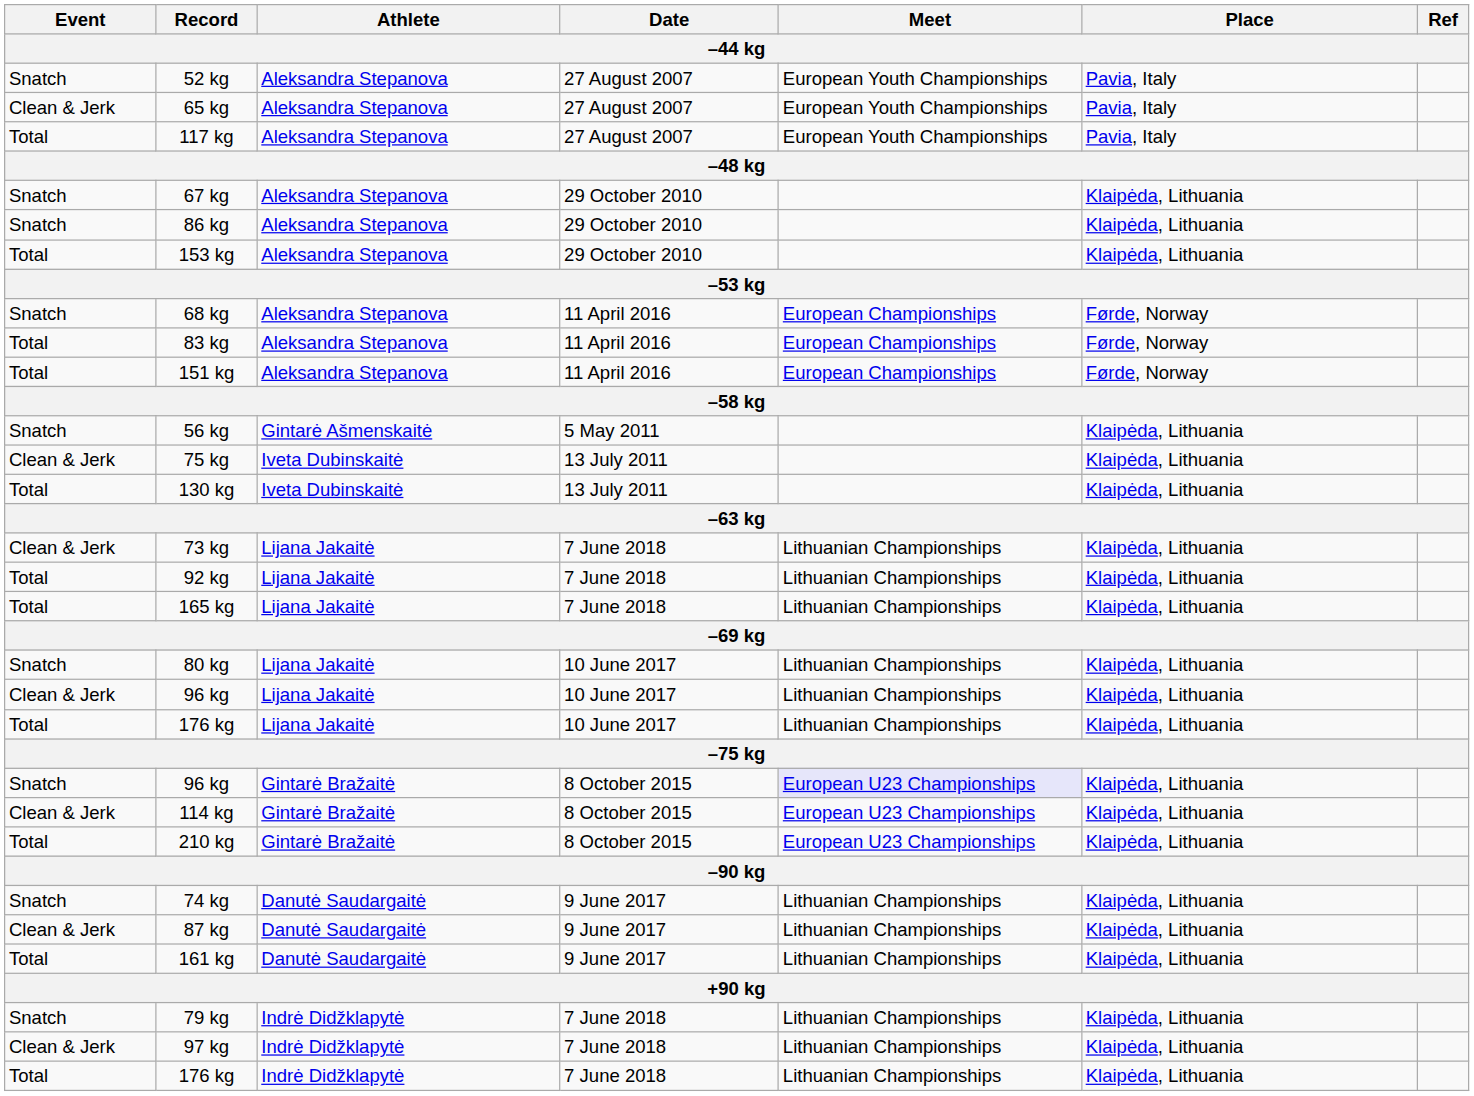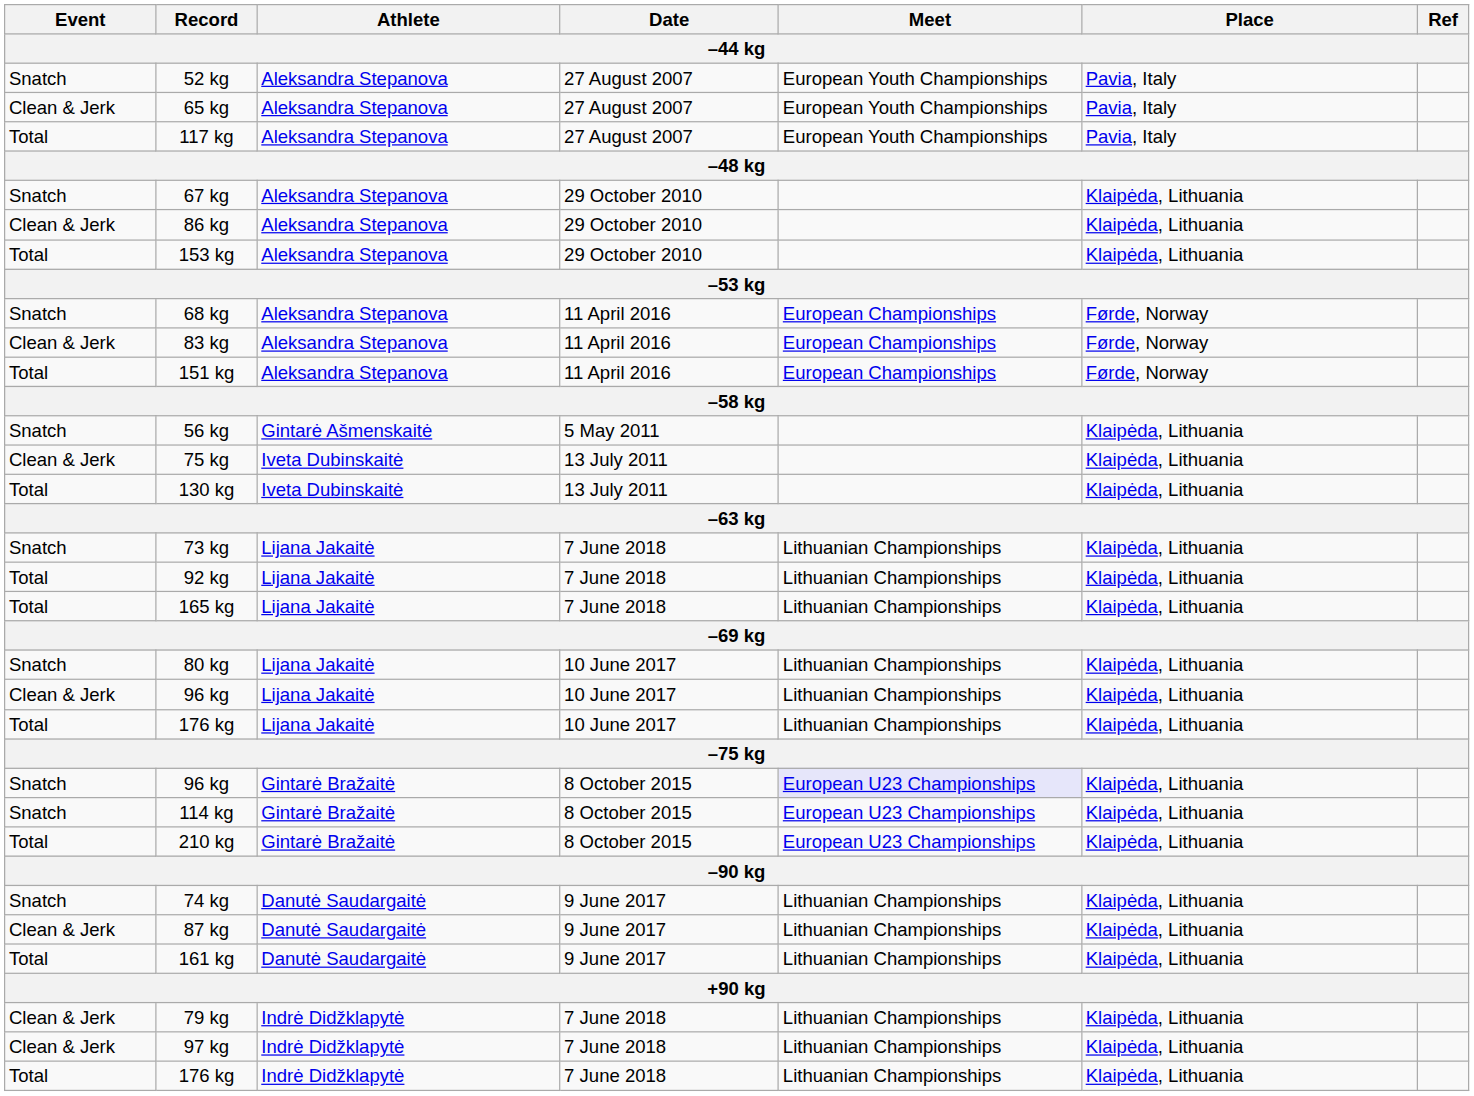 <table class="wikitable" style="font-size:95%; width: 95%;">
 <tr>
 <th width=9%>Event</th>
 <th width=6%>Record</th>
 <th width=18%>Athlete</th>
 <th width=13%>Date</th>
 <th width=18%>Meet</th>
 <th width=20%>Place</th>
 <th width=3%>Ref</th>
 </tr>
 <tr bgcolor="#DDDDDD">
 <th colspan="7">–44 kg</th>
 </tr>
 <tr>
 <td>Snatch</td>
 <td align="center">52 kg</td>
 <td><a href='#'>Aleksandra Stepanova</a></td>
 <td>27 August 2007</td>
 <td>European Youth Championships</td>
 <td><a href='#'>Pavia</a>, Italy</td>
 <td></td>
 </tr>
 <tr>
 <td>Clean & Jerk</td>
 <td align="center">65 kg</td>
 <td><a href='#'>Aleksandra Stepanova</a></td>
 <td>27 August 2007</td>
 <td>European Youth Championships</td>
 <td><a href='#'>Pavia</a>, Italy</td>
 <td></td>
 </tr>
 <tr>
 <td>Total</td>
 <td align="center">117 kg</td>
 <td><a href='#'>Aleksandra Stepanova</a></td>
 <td>27 August 2007</td>
 <td>European Youth Championships</td>
 <td><a href='#'>Pavia</a>, Italy</td>
 <td></td>
 </tr>
 <tr bgcolor="#DDDDDD">
 <th colspan="7">–48 kg</th>
 </tr>
 <tr>
 <td>Snatch</td>
 <td align="center">67 kg</td>
 <td><a href='#'>Aleksandra Stepanova</a></td>
 <td>29 October 2010</td>
 <td></td>
 <td><a href='#'>Klaipėda</a>, Lithuania</td>
 <td></td>
 </tr>
 <tr>
-<td>Snatch</td>
+<td>Clean & Jerk</td>
 <td align="center">86 kg</td>
 <td><a href='#'>Aleksandra Stepanova</a></td>
 <td>29 October 2010</td>
 <td></td>
 <td><a href='#'>Klaipėda</a>, Lithuania</td>
 <td></td>
 </tr>
 <tr>
 <td>Total</td>
 <td align="center">153 kg</td>
 <td><a href='#'>Aleksandra Stepanova</a></td>
 <td>29 October 2010</td>
 <td></td>
 <td><a href='#'>Klaipėda</a>, Lithuania</td>
 <td></td>
 </tr>
 <tr bgcolor="#DDDDDD">
 <th colspan="7">–53 kg</th>
 </tr>
 <tr>
 <td>Snatch</td>
 <td align="center">68 kg</td>
 <td><a href='#'>Aleksandra Stepanova</a></td>
 <td>11 April 2016</td>
 <td><a href='#'>European Championships</a></td>
 <td><a href='#'>Førde</a>, Norway</td>
 <td></td>
 </tr>
 <tr>
-<td>Total</td>
+<td>Clean & Jerk</td>
 <td align="center">83 kg</td>
 <td><a href='#'>Aleksandra Stepanova</a></td>
 <td>11 April 2016</td>
 <td><a href='#'>European Championships</a></td>
 <td><a href='#'>Førde</a>, Norway</td>
 <td></td>
 </tr>
 <tr>
 <td>Total</td>
 <td align="center">151 kg</td>
 <td><a href='#'>Aleksandra Stepanova</a></td>
 <td>11 April 2016</td>
 <td><a href='#'>European Championships</a></td>
 <td><a href='#'>Førde</a>, Norway</td>
 <td></td>
 </tr>
 <tr bgcolor="#DDDDDD">
 <th colspan="7">–58 kg</th>
 </tr>
 <tr>
 <td>Snatch</td>
 <td align="center">56 kg</td>
 <td><a href='#'>Gintarė Ašmenskaitė</a></td>
 <td>5 May 2011</td>
 <td></td>
 <td><a href='#'>Klaipėda</a>, Lithuania</td>
 <td></td>
 </tr>
 <tr>
 <td>Clean & Jerk</td>
 <td align="center">75 kg</td>
 <td><a href='#'>Iveta Dubinskaitė</a></td>
 <td>13 July 2011</td>
 <td></td>
 <td><a href='#'>Klaipėda</a>, Lithuania</td>
 <td></td>
 </tr>
 <tr>
 <td>Total</td>
 <td align="center">130 kg</td>
 <td><a href='#'>Iveta Dubinskaitė</a></td>
 <td>13 July 2011</td>
 <td></td>
 <td><a href='#'>Klaipėda</a>, Lithuania</td>
 <td></td>
 </tr>
 <tr bgcolor="#DDDDDD">
 <th colspan="7">–63 kg</th>
 </tr>
 <tr>
-<td>Clean & Jerk</td>
+<td>Snatch</td>
 <td align="center">73 kg</td>
 <td><a href='#'>Lijana Jakaitė</a></td>
 <td>7 June 2018</td>
 <td>Lithuanian Championships</td>
 <td><a href='#'>Klaipėda</a>, Lithuania</td>
 <td></td>
 </tr>
 <tr>
 <td>Total</td>
 <td align="center">92 kg</td>
 <td><a href='#'>Lijana Jakaitė</a></td>
 <td>7 June 2018</td>
 <td>Lithuanian Championships</td>
 <td><a href='#'>Klaipėda</a>, Lithuania</td>
 <td></td>
 </tr>
 <tr>
 <td>Total</td>
 <td align="center">165 kg</td>
 <td><a href='#'>Lijana Jakaitė</a></td>
 <td>7 June 2018</td>
 <td>Lithuanian Championships</td>
 <td><a href='#'>Klaipėda</a>, Lithuania</td>
 <td></td>
 </tr>
 <tr bgcolor="#DDDDDD">
 <th colspan="7">–69 kg</th>
 </tr>
 <tr>
 <td>Snatch</td>
 <td align="center">80 kg</td>
 <td><a href='#'>Lijana Jakaitė</a></td>
 <td>10 June 2017</td>
 <td>Lithuanian Championships</td>
 <td><a href='#'>Klaipėda</a>, Lithuania</td>
 <td></td>
 </tr>
 <tr>
 <td>Clean & Jerk</td>
 <td align="center">96 kg</td>
 <td><a href='#'>Lijana Jakaitė</a></td>
 <td>10 June 2017</td>
 <td>Lithuanian Championships</td>
 <td><a href='#'>Klaipėda</a>, Lithuania</td>
 <td></td>
 </tr>
 <tr>
 <td>Total</td>
 <td align="center">176 kg</td>
 <td><a href='#'>Lijana Jakaitė</a></td>
 <td>10 June 2017</td>
 <td>Lithuanian Championships</td>
 <td><a href='#'>Klaipėda</a>, Lithuania</td>
 <td></td>
 </tr>
 <tr bgcolor="#DDDDDD">
 <th colspan="7">–75 kg</th>
 </tr>
 <tr>
 <td>Snatch</td>
 <td align="center">96 kg</td>
 <td><a href='#'>Gintarė Bražaitė</a></td>
 <td>8 October 2015</td>
 <td style="background: lavender;"><a href='#'>European U23 Championships</a></td>
 <td><a href='#'>Klaipėda</a>, Lithuania</td>
 <td></td>
 </tr>
 <tr>
-<td>Clean & Jerk</td>
+<td>Snatch</td>
 <td align="center">114 kg</td>
 <td><a href='#'>Gintarė Bražaitė</a></td>
 <td>8 October 2015</td>
 <td><a href='#'>European U23 Championships</a></td>
 <td><a href='#'>Klaipėda</a>, Lithuania</td>
 <td></td>
 </tr>
 <tr>
 <td>Total</td>
 <td align="center">210 kg</td>
 <td><a href='#'>Gintarė Bražaitė</a></td>
 <td>8 October 2015</td>
 <td><a href='#'>European U23 Championships</a></td>
 <td><a href='#'>Klaipėda</a>, Lithuania</td>
 <td></td>
 </tr>
 <tr bgcolor="#DDDDDD">
 <th colspan="7">–90 kg</th>
 </tr>
 <tr>
 <td>Snatch</td>
 <td align="center">74 kg</td>
 <td><a href='#'>Danutė Saudargaitė</a></td>
 <td>9 June 2017</td>
 <td>Lithuanian Championships</td>
 <td><a href='#'>Klaipėda</a>, Lithuania</td>
 <td></td>
 </tr>
 <tr>
 <td>Clean & Jerk</td>
 <td align="center">87 kg</td>
 <td><a href='#'>Danutė Saudargaitė</a></td>
 <td>9 June 2017</td>
 <td>Lithuanian Championships</td>
 <td><a href='#'>Klaipėda</a>, Lithuania</td>
 <td></td>
 </tr>
 <tr>
 <td>Total</td>
 <td align="center">161 kg</td>
 <td><a href='#'>Danutė Saudargaitė</a></td>
 <td>9 June 2017</td>
 <td>Lithuanian Championships</td>
 <td><a href='#'>Klaipėda</a>, Lithuania</td>
 <td></td>
 </tr>
 <tr>
 <th colspan="7">+90 kg</th>
 </tr>
 <tr>
-<td>Snatch</td>
+<td>Clean & Jerk</td>
 <td align="center">79 kg</td>
 <td><a href='#'>Indrė Didžklapytė</a></td>
 <td>7 June 2018</td>
 <td>Lithuanian Championships</td>
 <td><a href='#'>Klaipėda</a>, Lithuania</td>
 <td></td>
 </tr>
 <tr>
 <td>Clean & Jerk</td>
 <td align="center">97 kg</td>
 <td><a href='#'>Indrė Didžklapytė</a></td>
 <td>7 June 2018</td>
 <td>Lithuanian Championships</td>
 <td><a href='#'>Klaipėda</a>, Lithuania</td>
 <td></td>
 </tr>
 <tr>
 <td>Total</td>
 <td align="center">176 kg</td>
 <td><a href='#'>Indrė Didžklapytė</a></td>
 <td>7 June 2018</td>
 <td>Lithuanian Championships</td>
 <td><a href='#'>Klaipėda</a>, Lithuania</td>
 <td></td>
 </tr>
 </table>
